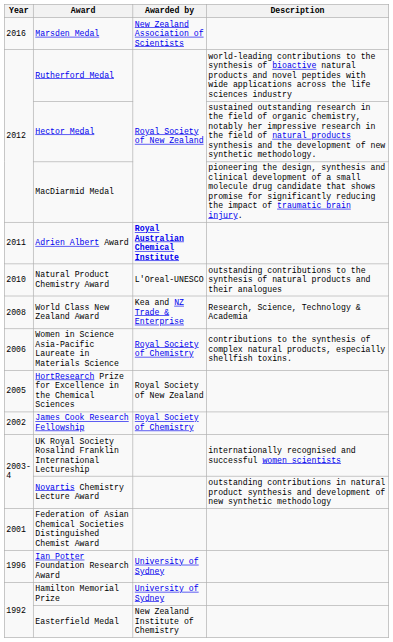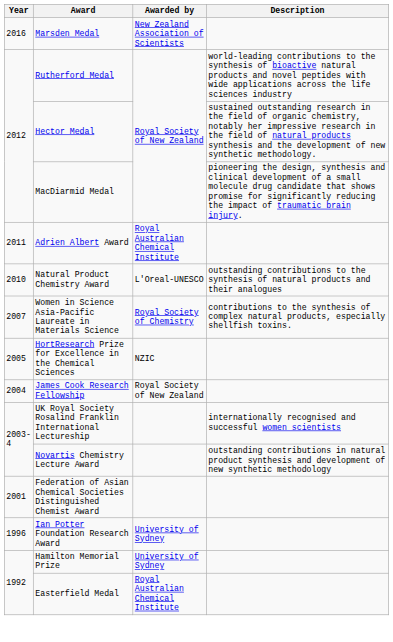 <table class="wikitable sortable">
 <tr>
 <th>Year</th>
 <th>Award</th>
 <th>Awarded by</th>
 <th>Description</th>
 </tr>
 <tr>
 <td>2016</td>
 <td><a href='#'>Marsden Medal</a></td>
 <td><a href='#'>New Zealand Association of Scientists</a></td>
 <td></td>
 </tr>
 <tr>
 <td rowspan=3>2012</td>
 <td><a href='#'>Rutherford Medal</a></td>
 <td rowspan=3><a href='#'>Royal Society of New Zealand</a></td>
 <td>world-leading contributions to the synthesis of <a href='#'>bioactive</a> natural products and novel peptides with wide applications across the life sciences industry</td>
 </tr>
 <tr>
 <td><a href='#'>Hector Medal</a></td>
 <td>sustained outstanding research in the field of organic chemistry, notably her impressive research in the field of <a href='#'>natural products</a> synthesis and the development of new synthetic methodology.</td>
 </tr>
 <tr>
 <td>MacDiarmid Medal</td>
 <td>pioneering the design, synthesis and clinical development of a small molecule drug candidate that shows promise for significantly reducing the impact of <a href='#'>traumatic brain injury</a>.</td>
 </tr>
 <tr>
 <td>2011</td>
 <td><a href='#'>Adrien Albert</a> Award</td>
-<td><strong><a href='#'>Royal Australian Chemical Institute</a></strong></td>
+<td><a href='#'>Royal Australian Chemical Institute</a></td>
 <td></td>
 </tr>
 <tr>
 <td>2010</td>
 <td>Natural Product Chemistry Award</td>
 <td>L'Oreal-UNESCO</td>
 <td>outstanding contributions to the synthesis of natural products and their analogues</td>
 </tr>
 <tr>
-<td>2008</td>
-<td>World Class New Zealand Award</td>
-<td>Kea and <a href='#'>NZ Trade & Enterprise</a></td>
-<td>Research, Science, Technology & Academia</td>
-</tr>
-<tr>
-<td>2006</td>
+<td>2007</td>
 <td>Women in Science Asia-Pacific Laureate in Materials Science</td>
 <td><a href='#'>Royal Society of Chemistry</a></td>
 <td>contributions to the synthesis of complex natural products, especially shellfish toxins.</td>
 </tr>
 <tr>
 <td>2005</td>
 <td><a href='#'>HortResearch</a> Prize for Excellence in the Chemical Sciences</td>
-<td>Royal Society of New Zealand</td>
+<td>NZIC</td>
 <td></td>
 </tr>
 <tr>
-<td>2002</td>
+<td>2004</td>
 <td><a href='#'>James Cook Research Fellowship</a></td>
-<td><a href='#'>Royal Society of Chemistry</a></td>
+<td>Royal Society of New Zealand</td>
 <td></td>
 </tr>
 <tr>
 <td rowspan=2>2003-4</td>
 <td>UK Royal Society Rosalind Franklin International Lectureship</td>
 <td></td>
 <td>internationally recognised and successful <a href='#'>women scientists</a></td>
 </tr>
 <tr>
 <td><a href='#'>Novartis</a> Chemistry Lecture Award</td>
 <td></td>
 <td>outstanding contributions in natural product synthesis and development of new synthetic methodology</td>
 </tr>
 <tr>
 <td>2001</td>
 <td>Federation of Asian Chemical Societies Distinguished Chemist Award</td>
 <td></td>
 <td></td>
 </tr>
 <tr>
 <td>1996</td>
 <td><a href='#'>Ian Potter</a> Foundation Research Award</td>
 <td><a href='#'>University of Sydney</a></td>
 <td></td>
 </tr>
 <tr>
 <td rowspan=2>1992</td>
 <td>Hamilton Memorial Prize</td>
 <td><a href='#'>University of Sydney</a></td>
 <td></td>
 </tr>
 <tr>
 <td>Easterfield Medal</td>
-<td>New Zealand Institute of Chemistry</td>
+<td><a href='#'>Royal Australian Chemical Institute</a></td>
 <td></td>
 </tr>
 </table>
